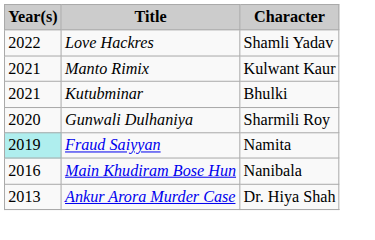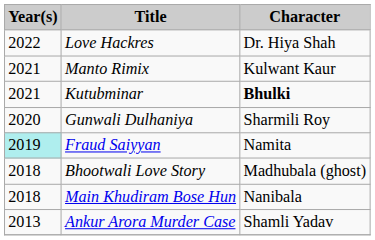 <table class="wikitable sortable">
 <tr>
 <th style="background:#CCC;">Year(s)</th>
 <th style="background:#CCC;">Title</th>
 <th style="background:#CCC;">Character</th>
 </tr>
 <tr>
 <td>2022</td>
 <td><em>Love Hackres</em></td>
-<td>Shamli Yadav</td>
+<td>Dr. Hiya Shah</td>
 </tr>
 <tr>
 <td>2021</td>
 <td><em>Manto Rimix</em></td>
 <td>Kulwant Kaur</td>
 </tr>
 <tr>
 <td>2021</td>
 <td><em>Kutubminar</em></td>
-<td>Bhulki</td>
+<td><strong>Bhulki</strong></td>
 </tr>
 <tr>
 <td>2020</td>
 <td><em>Gunwali Dulhaniya</em></td>
 <td>Sharmili Roy</td>
 </tr>
 <tr>
 <td style="background: paleturquoise;">2019</td>
 <td><em><a href='#'>Fraud Saiyyan</a></em></td>
 <td>Namita</td>
 </tr>
 <tr>
-<td>2016</td>
+<td>2018</td>
+<td><em>Bhootwali Love Story</em></td>
+<td>Madhubala (ghost)</td>
+</tr>
+<tr>
+<td>2018</td>
 <td><em><a href='#'>Main Khudiram Bose Hun</a></em></td>
 <td>Nanibala</td>
 </tr>
 <tr>
 <td>2013</td>
 <td><em><a href='#'>Ankur Arora Murder Case</a></em></td>
-<td>Dr. Hiya Shah</td>
+<td>Shamli Yadav</td>
 </tr>
 <tr>
 </tr>
 </table>
